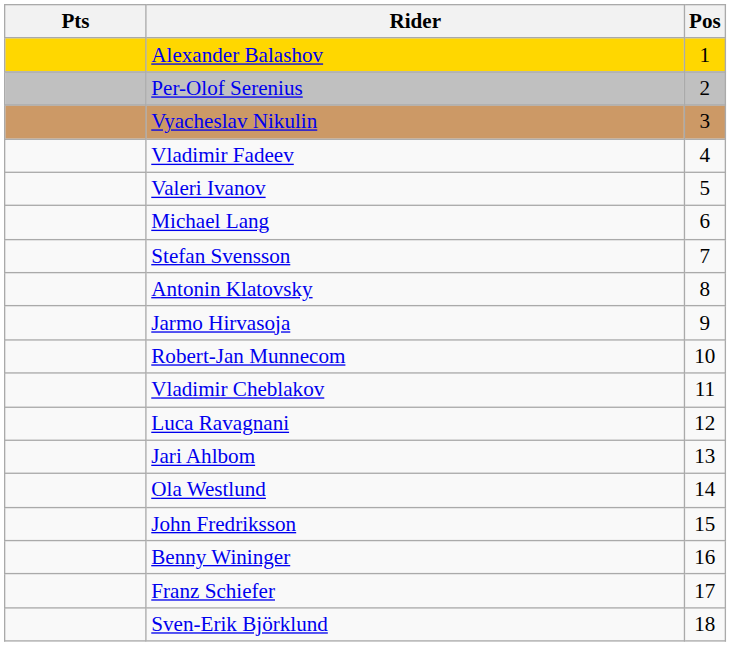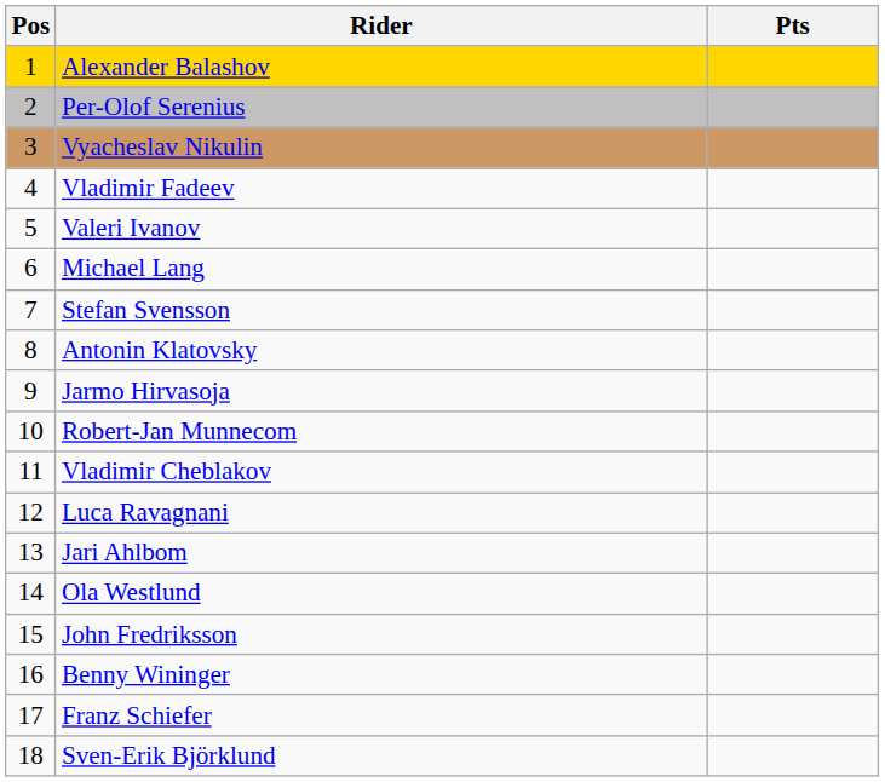 <table class="wikitable" style="font-size: 100%">
 <tr>
+<th width=20>Pos</th>
+<th width=400>Rider</th>
 <th width=100>Pts</th>
-<th width=400>Rider</th>
-<th width=20>Pos</th>
 </tr>
 <tr align=center style="background-color: gold;">
+<td>1</td>
+<td align="left"> <a href='#'>Alexander Balashov</a></td>
 <td></td>
-<td align="left"> <a href='#'>Alexander Balashov</a></td>
-<td>1</td>
 </tr>
 <tr align=center style="background-color: silver;">
+<td>2</td>
+<td align="left"> <a href='#'>Per-Olof Serenius</a></td>
 <td></td>
-<td align="left"> <a href='#'>Per-Olof Serenius</a></td>
-<td>2</td>
 </tr>
 <tr align=center style="background-color: #cc9966;">
+<td>3</td>
+<td align="left"> <a href='#'>Vyacheslav Nikulin</a></td>
 <td></td>
-<td align="left"> <a href='#'>Vyacheslav Nikulin</a></td>
-<td>3</td>
 </tr>
 <tr align=center>
+<td>4</td>
+<td align="left"> <a href='#'>Vladimir Fadeev</a></td>
 <td></td>
-<td align="left"> <a href='#'>Vladimir Fadeev</a></td>
-<td>4</td>
 </tr>
 <tr align=center>
+<td>5</td>
+<td align="left"> <a href='#'>Valeri Ivanov</a></td>
 <td></td>
-<td align="left"> <a href='#'>Valeri Ivanov</a></td>
-<td>5</td>
 </tr>
 <tr align=center>
+<td>6</td>
+<td align="left"> <a href='#'>Michael Lang</a></td>
 <td></td>
-<td align="left"> <a href='#'>Michael Lang</a></td>
-<td>6</td>
 </tr>
 <tr align=center>
+<td>7</td>
+<td align="left"> <a href='#'>Stefan Svensson</a></td>
 <td></td>
-<td align="left"> <a href='#'>Stefan Svensson</a></td>
-<td>7</td>
 </tr>
 <tr align=center>
+<td>8</td>
+<td align="left"> <a href='#'>Antonin Klatovsky</a></td>
 <td></td>
-<td align="left"> <a href='#'>Antonin Klatovsky</a></td>
-<td>8</td>
 </tr>
 <tr align=center>
+<td>9</td>
+<td align="left"> <a href='#'>Jarmo Hirvasoja</a></td>
 <td></td>
-<td align="left"> <a href='#'>Jarmo Hirvasoja</a></td>
-<td>9</td>
 </tr>
 <tr align=center>
+<td>10</td>
+<td align="left"> <a href='#'>Robert-Jan Munnecom</a></td>
 <td></td>
-<td align="left"> <a href='#'>Robert-Jan Munnecom</a></td>
-<td>10</td>
 </tr>
 <tr align=center>
+<td>11</td>
+<td align="left"> <a href='#'>Vladimir Cheblakov</a></td>
 <td></td>
-<td align="left"> <a href='#'>Vladimir Cheblakov</a></td>
-<td>11</td>
 </tr>
 <tr align=center>
+<td>12</td>
+<td align="left"> <a href='#'>Luca Ravagnani</a></td>
 <td></td>
-<td align="left"> <a href='#'>Luca Ravagnani</a></td>
-<td>12</td>
 </tr>
 <tr align=center>
+<td>13</td>
+<td align="left"> <a href='#'>Jari Ahlbom</a></td>
 <td></td>
-<td align="left"> <a href='#'>Jari Ahlbom</a></td>
-<td>13</td>
 </tr>
 <tr align=center>
+<td>14</td>
+<td align="left"> <a href='#'>Ola Westlund</a></td>
 <td></td>
-<td align="left"> <a href='#'>Ola Westlund</a></td>
-<td>14</td>
 </tr>
 <tr align=center>
+<td>15</td>
+<td align="left"> <a href='#'>John Fredriksson</a></td>
 <td></td>
-<td align="left"> <a href='#'>John Fredriksson</a></td>
-<td>15</td>
 </tr>
 <tr align=center>
+<td>16</td>
+<td align="left"> <a href='#'>Benny Wininger</a></td>
 <td></td>
-<td align="left"> <a href='#'>Benny Wininger</a></td>
-<td>16</td>
 </tr>
 <tr align=center>
+<td>17</td>
+<td align="left"> <a href='#'>Franz Schiefer</a></td>
 <td></td>
-<td align="left"> <a href='#'>Franz Schiefer</a></td>
-<td>17</td>
 </tr>
 <tr align=center>
+<td>18</td>
+<td align="left"> <a href='#'>Sven-Erik Björklund</a></td>
 <td></td>
-<td align="left"> <a href='#'>Sven-Erik Björklund</a></td>
-<td>18</td>
 </tr>
 </table>
